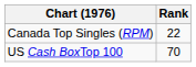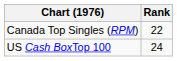 <table class="wikitable">
 <tr>
 <th align="left">Chart (1976)</th>
 <th style="text-align:center;">Rank</th>
 </tr>
 <tr>
 <td>Canada Top Singles (<em><a href='#'>RPM</a></em>) </td>
 <td style="text-align:center;">22</td>
 </tr>
 <tr>
 <td>US <a href='#'><em>Cash Box</em>Top 100</a></td>
-<td style="text-align:center;">70</td>
+<td style="text-align:center;">24</td>
 </tr>
 </table>
